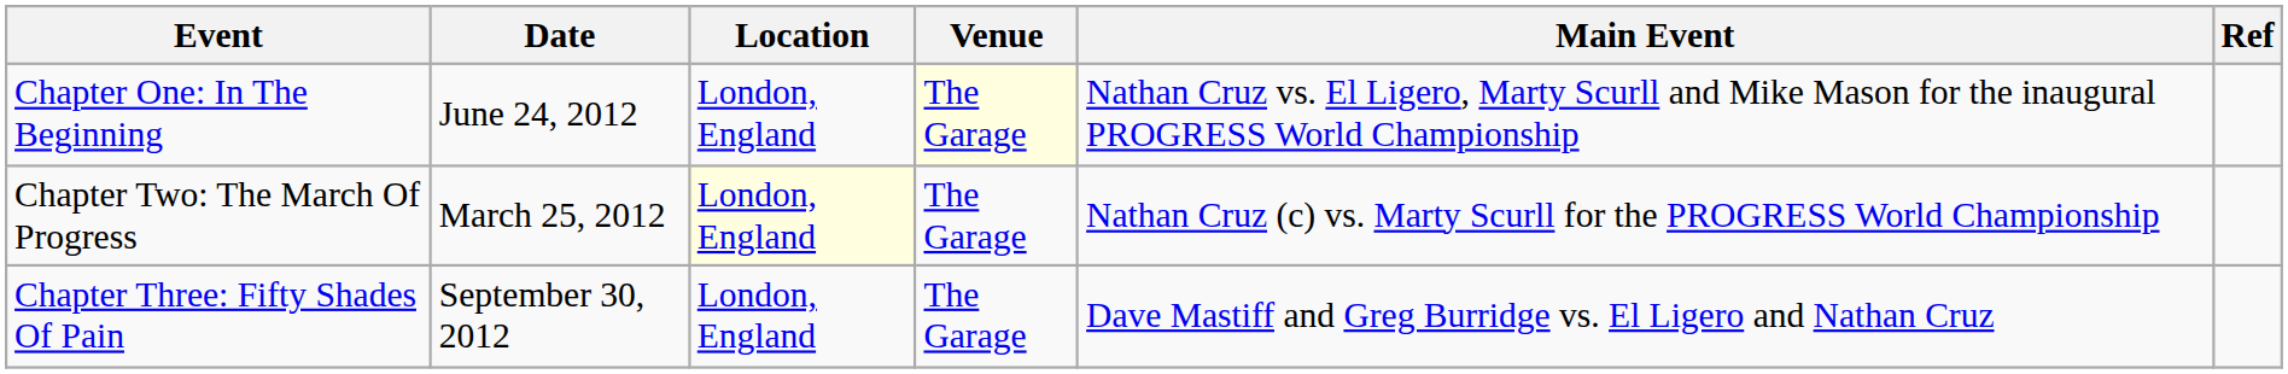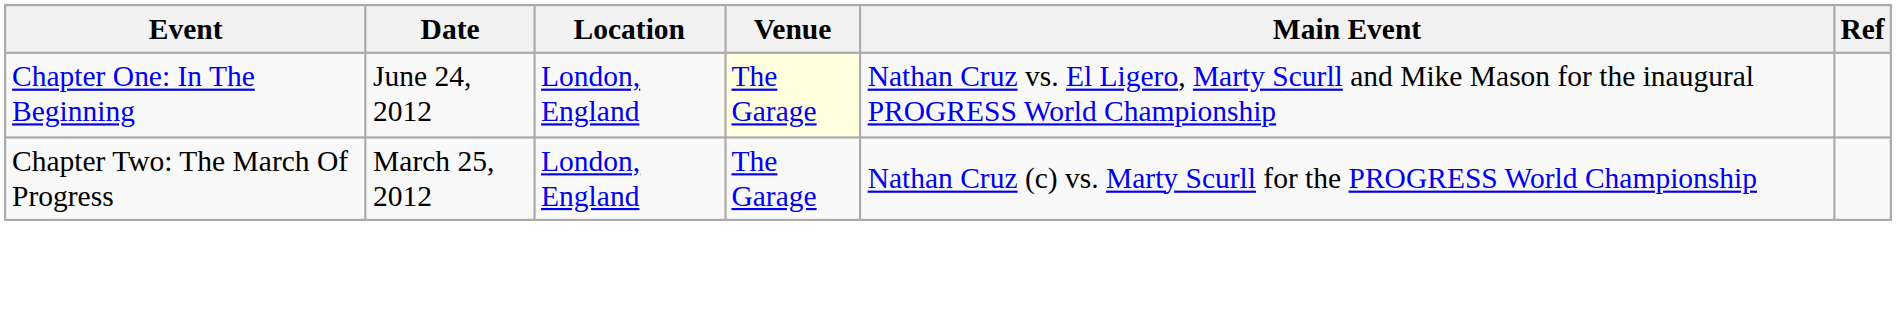 <table class="wikitable" style="font-size:85%;">
 <tr>
 <th>Event</th>
 <th>Date</th>
 <th>Location</th>
 <th>Venue</th>
 <th>Main Event</th>
 <th>Ref</th>
 </tr>
 <tr>
 <td><a href='#'>Chapter One: In The Beginning</a></td>
 <td>June 24, 2012</td>
 <td><a href='#'>London, England</a></td>
 <td style="background: lightyellow;"><a href='#'>The Garage</a></td>
 <td><a href='#'>Nathan Cruz</a> vs. <a href='#'>El Ligero</a>, <a href='#'>Marty Scurll</a> and Mike Mason for the inaugural <a href='#'>PROGRESS World Championship</a></td>
 <td></td>
 </tr>
 <tr>
 <td>Chapter Two: The March Of Progress</td>
 <td>March 25, 2012</td>
-<td style="background: lightyellow;"><a href='#'>London, England</a></td>
+<td><a href='#'>London, England</a></td>
 <td><a href='#'>The Garage</a></td>
 <td><a href='#'>Nathan Cruz</a> (c) vs. <a href='#'>Marty Scurll</a> for the <a href='#'>PROGRESS World Championship</a></td>
 <td></td>
 </tr>
-<tr>
-<td><a href='#'>Chapter Three: Fifty Shades Of Pain</a></td>
-<td>September 30, 2012</td>
-<td><a href='#'>London, England</a></td>
-<td><a href='#'>The Garage</a></td>
-<td><a href='#'>Dave Mastiff</a> and <a href='#'>Greg Burridge</a> vs. <a href='#'>El Ligero</a> and <a href='#'>Nathan Cruz</a></td>
-<td></td>
-</tr>
 </table>
